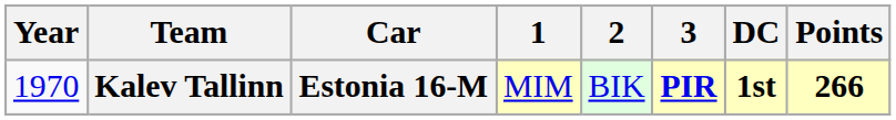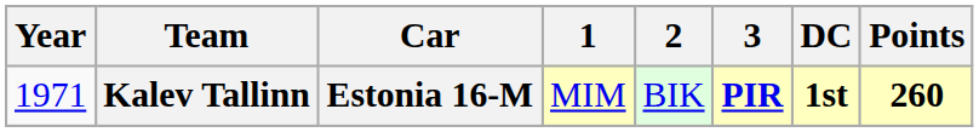 <table class="wikitable" style="text-align:center; font-size:90%">
 <tr>
 <th>Year</th>
 <th>Team</th>
 <th>Car</th>
 <th>1</th>
 <th>2</th>
 <th>3</th>
 <th>DC</th>
 <th>Points</th>
 </tr>
 <tr>
-<td><a href='#'>1970</a></td>
+<td><a href='#'>1971</a></td>
 <th>Kalev Tallinn</th>
 <th>Estonia 16-M</th>
 <td style="background:#FFFFBF;"><a href='#'>MIM</a><br></td>
 <td style="background:#DFFFDF;"><a href='#'>BIK</a><br></td>
 <td style="background:#FFFFBF;"><strong><a href='#'>PIR</a><br></strong></td>
 <th style="background:#FFFFBF;">1st</th>
-<th style="background:#FFFFBF;">266</th>
+<th style="background:#FFFFBF;">260</th>
 </tr>
 </table>
